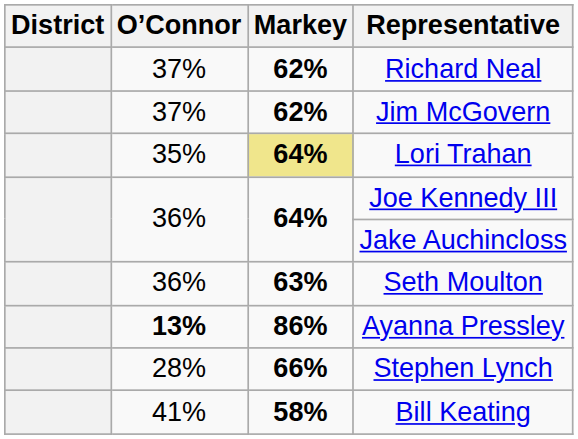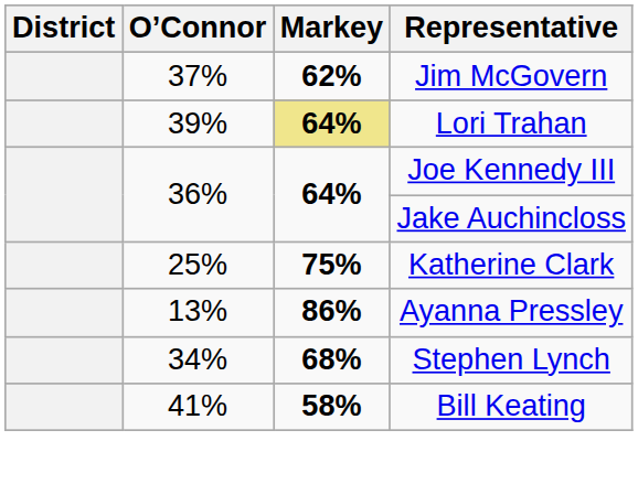 <table class="wikitable">
 <tr>
 <th>District</th>
 <th>O’Connor</th>
 <th>Markey</th>
 <th>Representative</th>
 </tr>
 <tr align="center">
 <th></th>
 <td>37%</td>
 <td><strong>62%</strong></td>
-<td><a href='#'>Richard Neal</a></td>
-</tr>
-<tr align="center">
-<th></th>
-<td>37%</td>
-<td><strong>62%</strong></td>
 <td><a href='#'>Jim McGovern</a></td>
 </tr>
 <tr align="center">
 <th></th>
-<td>35%</td>
+<td>39%</td>
 <td style="background: khaki;"><strong>64%</strong></td>
 <td><a href='#'>Lori Trahan</a></td>
 </tr>
 <tr align="center">
 <th rowspan="2" ></th>
 <td rowspan="2">36%</td>
 <td rowspan="2"><strong>64%</strong></td>
 <td><a href='#'>Joe Kennedy III</a></td>
 </tr>
 <tr align="center">
 <td><a href='#'>Jake Auchincloss</a></td>
 </tr>
 <tr align="center">
 <th></th>
-<td>36%</td>
-<td><strong>63%</strong></td>
-<td><a href='#'>Seth Moulton</a></td>
+<td>25%</td>
+<td><strong>75%</strong></td>
+<td><a href='#'>Katherine Clark</a></td>
 </tr>
 <tr align="center">
 <th></th>
-<td><strong>13%</strong></td>
+<td>13%</td>
 <td><strong>86%</strong></td>
 <td><a href='#'>Ayanna Pressley</a></td>
 </tr>
 <tr align="center">
 <th></th>
-<td>28%</td>
-<td><strong>66%</strong></td>
+<td>34%</td>
+<td><strong>68%</strong></td>
 <td><a href='#'>Stephen Lynch</a></td>
 </tr>
 <tr align="center">
 <th></th>
 <td>41%</td>
 <td><strong>58%</strong></td>
 <td><a href='#'>Bill Keating</a></td>
 </tr>
 </table>
